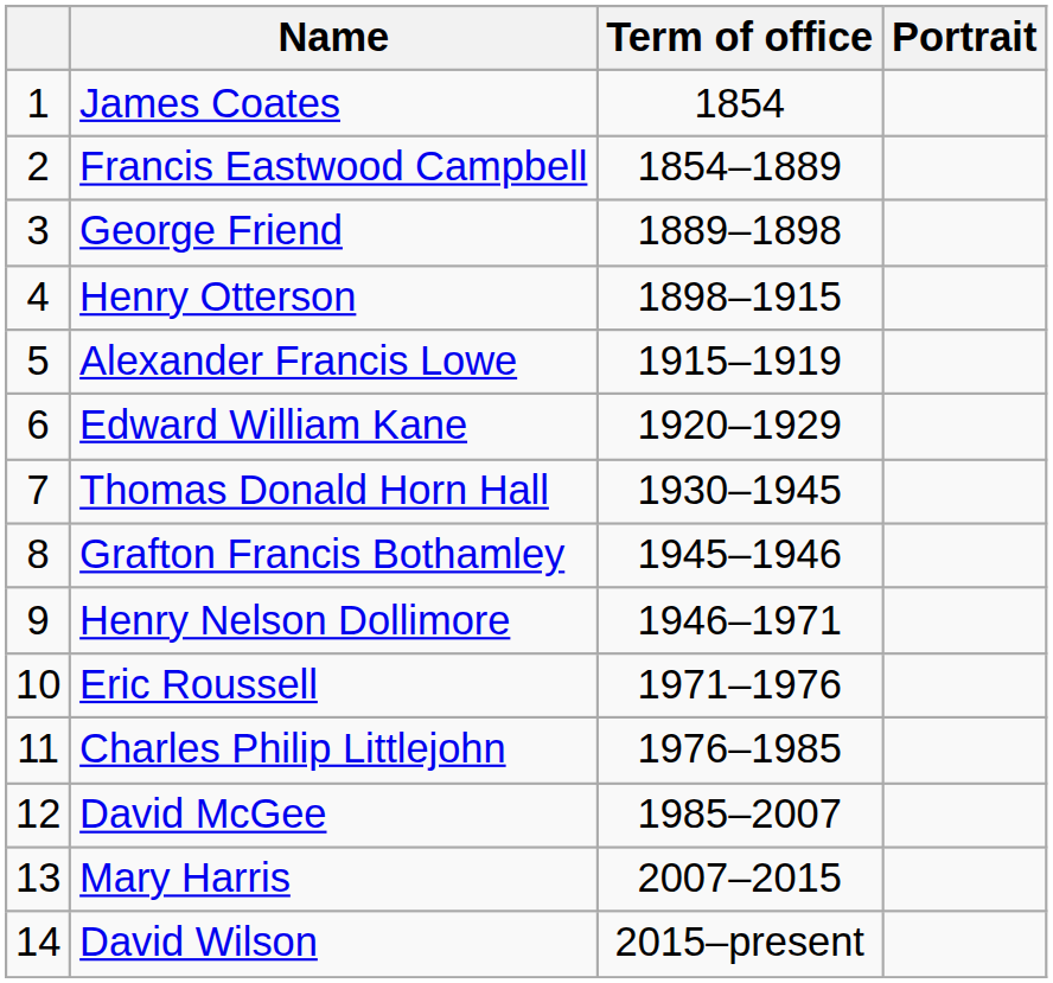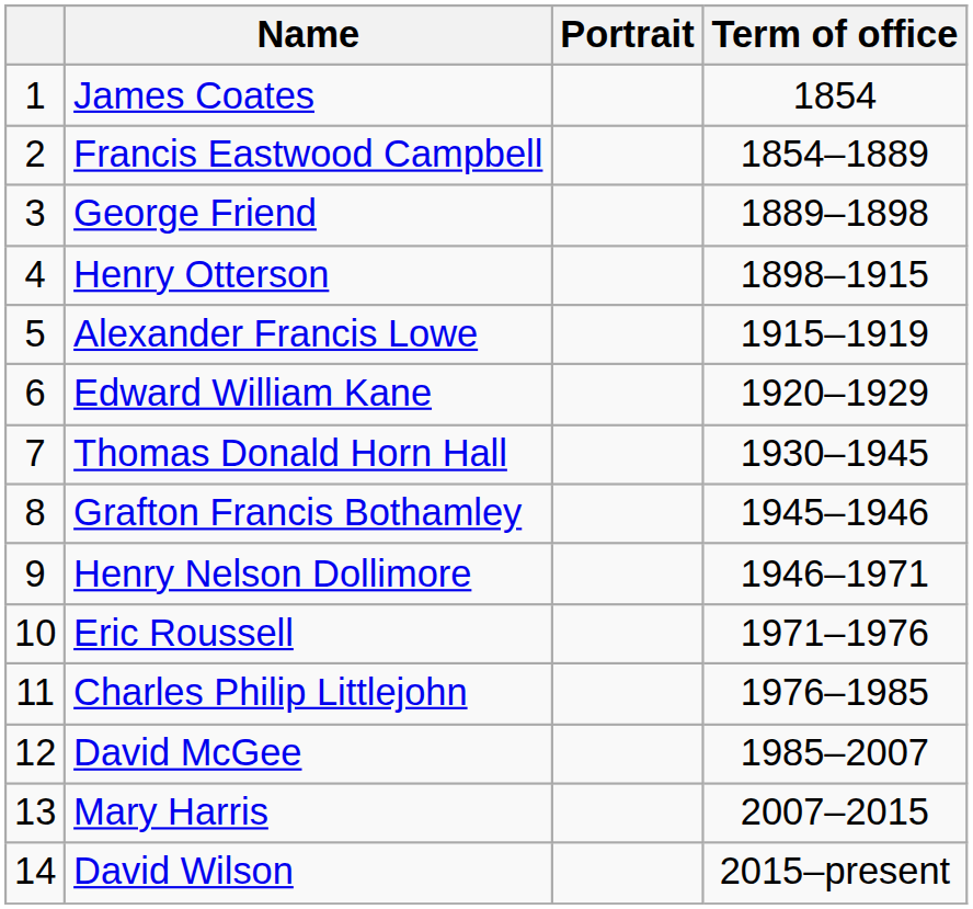 <table class="wikitable">
 <tr>
 <th></th>
 <th>Name</th>
+<th>Portrait</th>
 <th>Term of office</th>
-<th>Portrait</th>
 </tr>
 <tr>
 <td align=center>1</td>
 <td><a href='#'>James Coates</a></td>
+<td></td>
 <td align=center>1854</td>
-<td></td>
 </tr>
 <tr>
 <td align=center>2</td>
 <td><a href='#'>Francis Eastwood Campbell</a></td>
+<td></td>
 <td align=center>1854–1889</td>
-<td></td>
 </tr>
 <tr>
 <td align=center>3</td>
 <td><a href='#'>George Friend</a></td>
+<td></td>
 <td align=center>1889–1898</td>
-<td></td>
 </tr>
 <tr>
 <td align=center>4</td>
 <td><a href='#'>Henry Otterson</a></td>
+<td></td>
 <td align=center>1898–1915</td>
-<td></td>
 </tr>
 <tr>
 <td align=center>5</td>
 <td><a href='#'>Alexander Francis Lowe</a></td>
+<td></td>
 <td align=center>1915–1919</td>
-<td></td>
 </tr>
 <tr>
 <td align=center>6</td>
 <td><a href='#'>Edward William Kane</a></td>
+<td></td>
 <td align=center>1920–1929</td>
-<td></td>
 </tr>
 <tr>
 <td align=center>7</td>
 <td><a href='#'>Thomas Donald Horn Hall</a></td>
+<td></td>
 <td align=center>1930–1945</td>
-<td></td>
 </tr>
 <tr>
 <td align=center>8</td>
 <td><a href='#'>Grafton Francis Bothamley</a></td>
+<td></td>
 <td align=center>1945–1946</td>
-<td></td>
 </tr>
 <tr>
 <td align=center>9</td>
 <td><a href='#'>Henry Nelson Dollimore</a></td>
+<td></td>
 <td align=center>1946–1971</td>
-<td></td>
 </tr>
 <tr>
 <td align=center>10</td>
 <td><a href='#'>Eric Roussell</a></td>
+<td></td>
 <td align=center>1971–1976</td>
-<td></td>
 </tr>
 <tr>
 <td align=center>11</td>
 <td><a href='#'>Charles Philip Littlejohn</a></td>
+<td></td>
 <td align=center>1976–1985</td>
-<td></td>
 </tr>
 <tr>
 <td align=center>12</td>
 <td><a href='#'>David McGee</a></td>
+<td></td>
 <td align=center>1985–2007</td>
-<td></td>
 </tr>
 <tr>
 <td align=center>13</td>
 <td><a href='#'>Mary Harris</a></td>
+<td></td>
 <td align=center>2007–2015</td>
-<td></td>
 </tr>
 <tr>
 <td align=center>14</td>
 <td><a href='#'>David Wilson</a></td>
+<td></td>
 <td align=center>2015–present</td>
-<td></td>
 </tr>
 </table>
